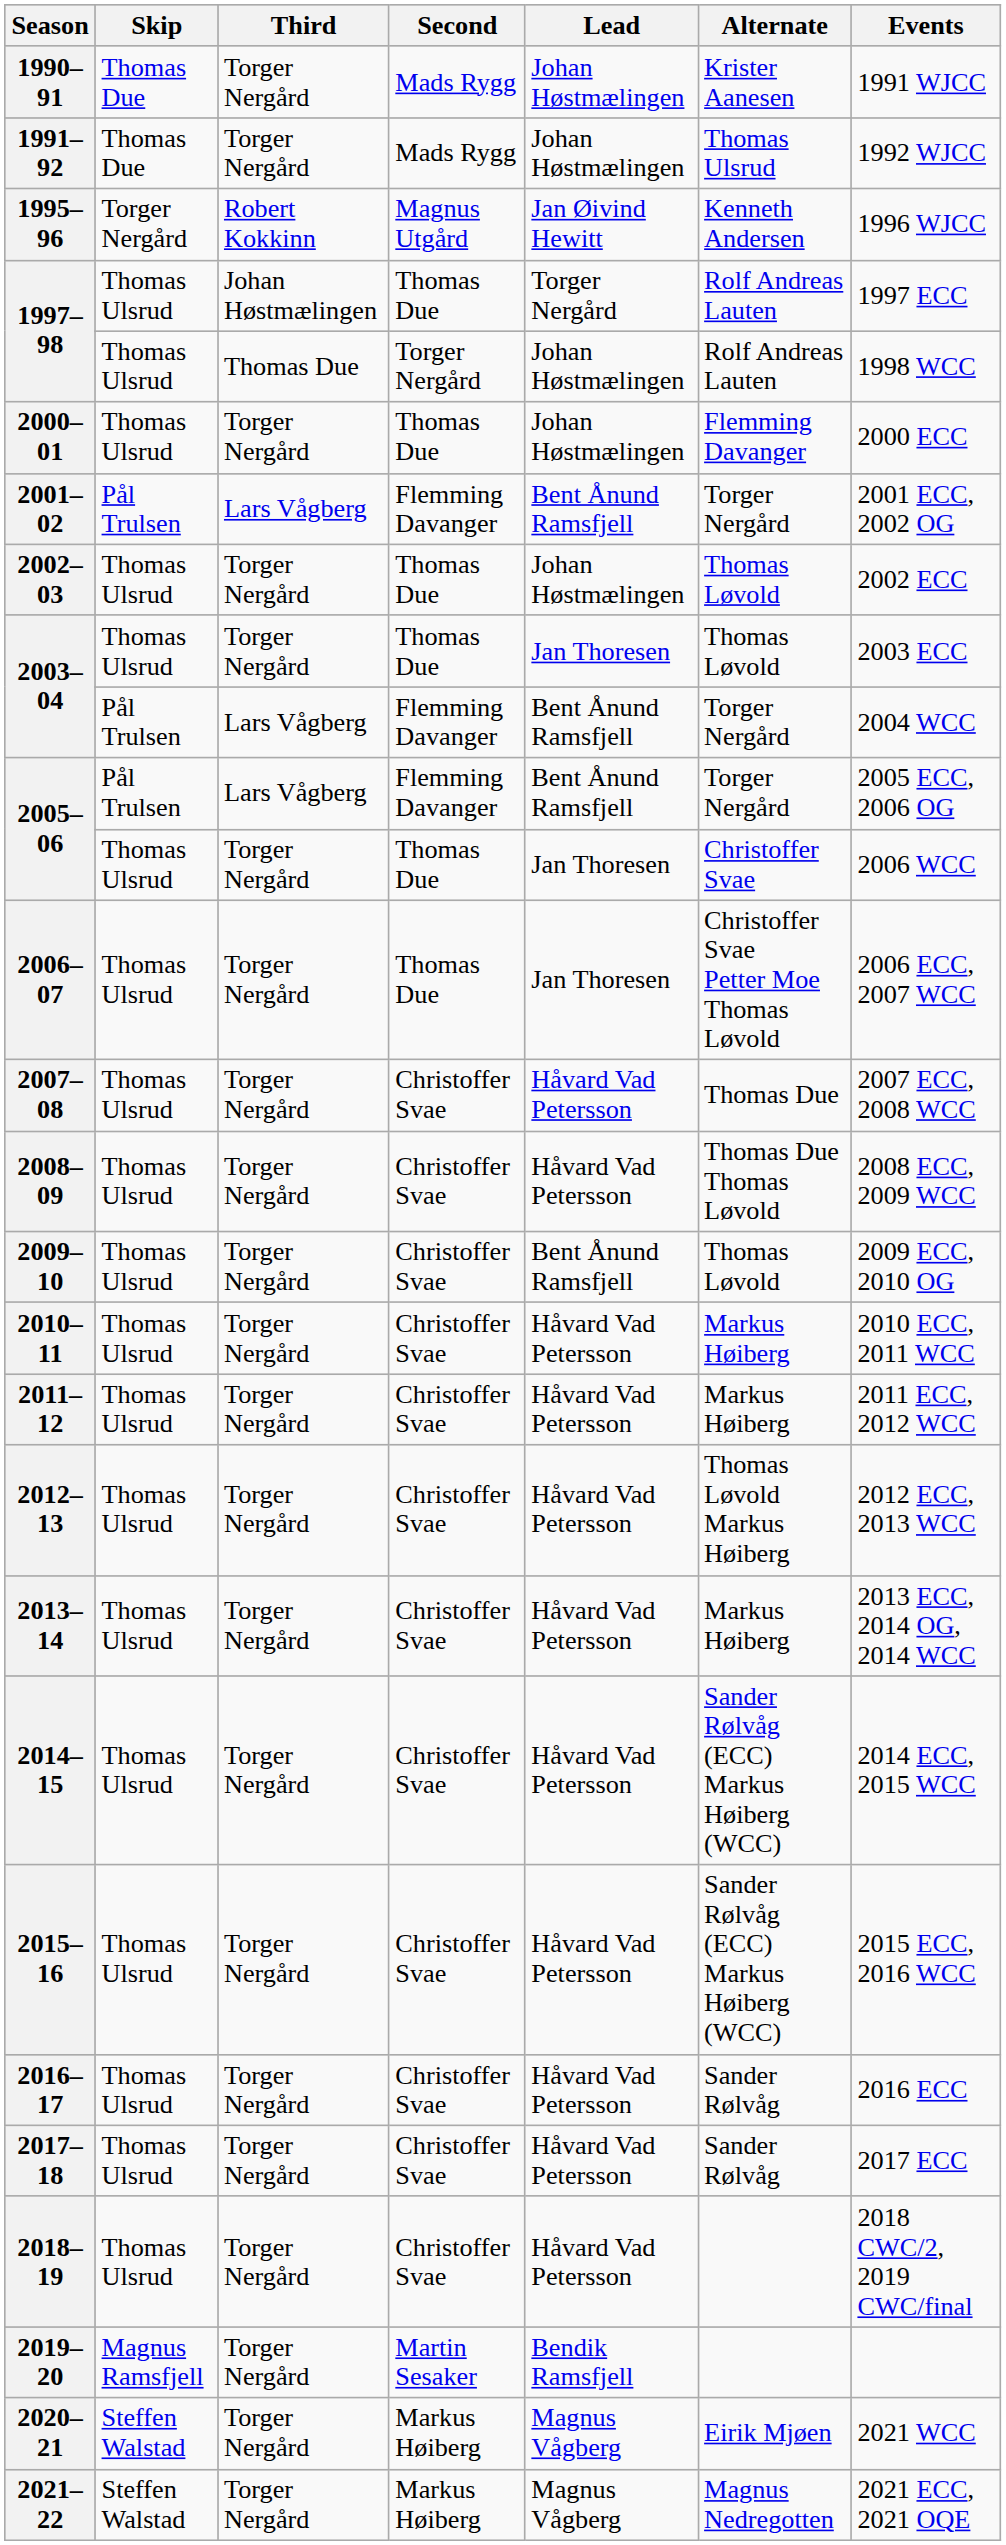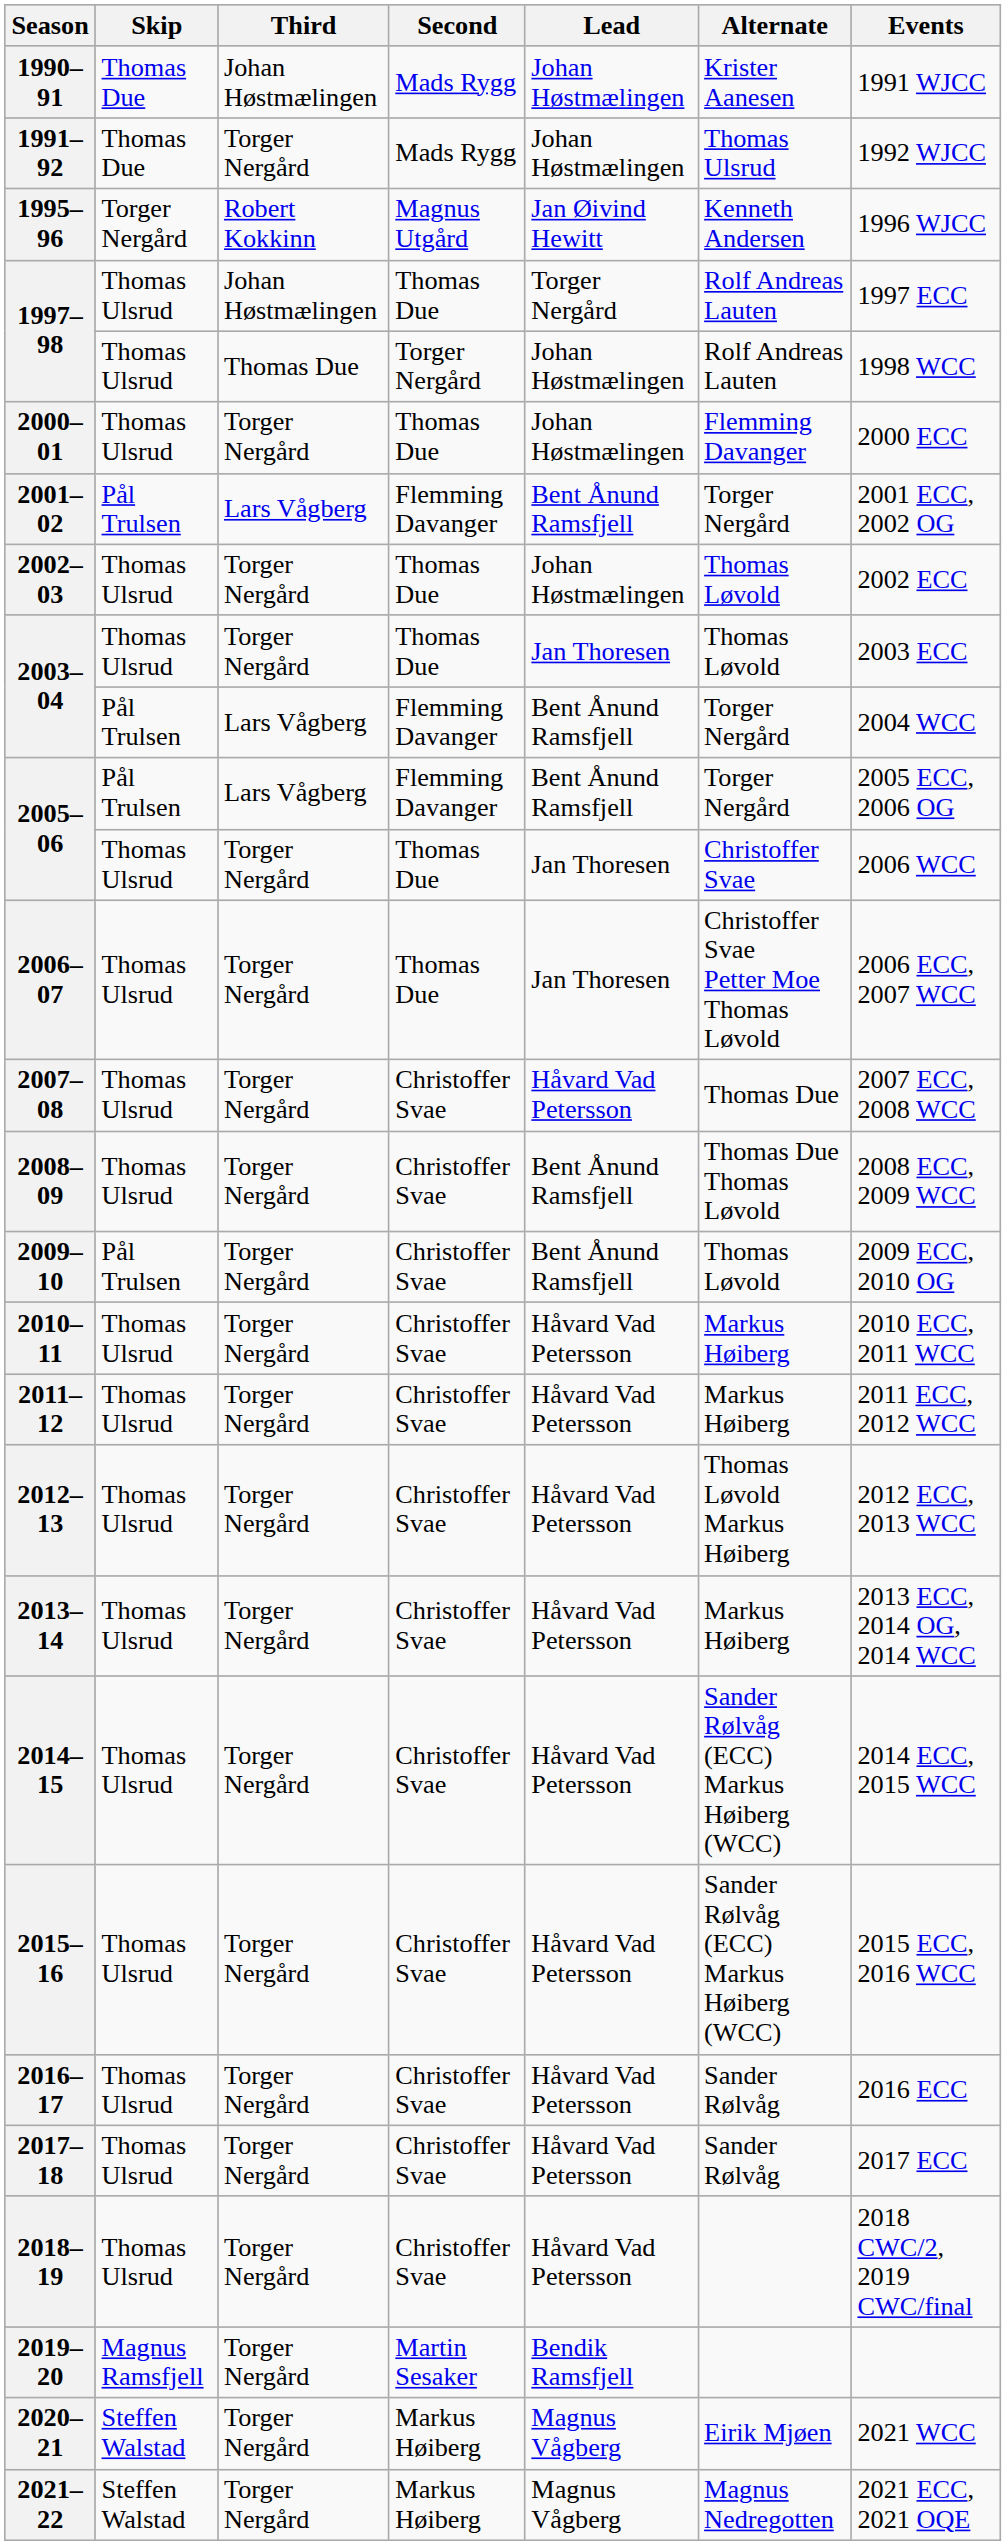 <table class="wikitable">
 <tr>
 <th scope="col">Season</th>
 <th scope="col">Skip</th>
 <th scope="col">Third</th>
 <th scope="col">Second</th>
 <th scope="col">Lead</th>
 <th scope="col">Alternate</th>
 <th scope="col">Events</th>
 </tr>
 <tr>
 <th scope="row">1990–91</th>
 <td><a href='#'>Thomas Due</a></td>
-<td>Torger Nergård</td>
+<td>Johan Høstmælingen</td>
 <td><a href='#'>Mads Rygg</a></td>
 <td><a href='#'>Johan Høstmælingen</a></td>
 <td><a href='#'>Krister Aanesen</a></td>
 <td>1991 <a href='#'>WJCC</a></td>
 </tr>
 <tr>
 <th scope="row">1991–92</th>
 <td>Thomas Due</td>
 <td>Torger Nergård</td>
 <td>Mads Rygg</td>
 <td>Johan Høstmælingen</td>
 <td><a href='#'>Thomas Ulsrud</a></td>
 <td>1992 <a href='#'>WJCC</a></td>
 </tr>
 <tr>
 <th scope="row">1995–96</th>
 <td>Torger Nergård</td>
 <td><a href='#'>Robert Kokkinn</a></td>
 <td><a href='#'>Magnus Utgård</a></td>
 <td><a href='#'>Jan Øivind Hewitt</a></td>
 <td><a href='#'>Kenneth Andersen</a></td>
 <td>1996 <a href='#'>WJCC</a></td>
 </tr>
 <tr>
 <th scope="row" rowspan=2>1997–98</th>
 <td>Thomas Ulsrud</td>
 <td>Johan Høstmælingen</td>
 <td>Thomas Due</td>
 <td>Torger Nergård</td>
 <td><a href='#'>Rolf Andreas Lauten</a></td>
 <td>1997 <a href='#'>ECC</a></td>
 </tr>
 <tr>
 <td>Thomas Ulsrud</td>
 <td>Thomas Due</td>
 <td>Torger Nergård</td>
 <td>Johan Høstmælingen</td>
 <td>Rolf Andreas Lauten</td>
 <td>1998 <a href='#'>WCC</a></td>
 </tr>
 <tr>
 <th scope="row">2000–01</th>
 <td>Thomas Ulsrud</td>
 <td>Torger Nergård</td>
 <td>Thomas Due</td>
 <td>Johan Høstmælingen</td>
 <td><a href='#'>Flemming Davanger</a></td>
 <td>2000 <a href='#'>ECC</a></td>
 </tr>
 <tr>
 <th scope="row">2001–02</th>
 <td><a href='#'>Pål Trulsen</a></td>
 <td><a href='#'>Lars Vågberg</a></td>
 <td>Flemming Davanger</td>
 <td><a href='#'>Bent Ånund Ramsfjell</a></td>
 <td>Torger Nergård</td>
 <td>2001 <a href='#'>ECC</a>, 2002 <a href='#'>OG</a></td>
 </tr>
 <tr>
 <th scope="row">2002–03</th>
 <td>Thomas Ulsrud</td>
 <td>Torger Nergård</td>
 <td>Thomas Due</td>
 <td>Johan Høstmælingen</td>
 <td><a href='#'>Thomas Løvold</a></td>
 <td>2002 <a href='#'>ECC</a></td>
 </tr>
 <tr>
 <th scope="row" rowspan=2>2003–04</th>
 <td>Thomas Ulsrud</td>
 <td>Torger Nergård</td>
 <td>Thomas Due</td>
 <td><a href='#'>Jan Thoresen</a></td>
 <td>Thomas Løvold</td>
 <td>2003 <a href='#'>ECC</a></td>
 </tr>
 <tr>
 <td>Pål Trulsen</td>
 <td>Lars Vågberg</td>
 <td>Flemming Davanger</td>
 <td>Bent Ånund Ramsfjell</td>
 <td>Torger Nergård</td>
 <td>2004 <a href='#'>WCC</a></td>
 </tr>
 <tr>
 <th scope="row" rowspan=2>2005–06</th>
 <td>Pål Trulsen</td>
 <td>Lars Vågberg</td>
 <td>Flemming Davanger</td>
 <td>Bent Ånund Ramsfjell</td>
 <td>Torger Nergård</td>
 <td>2005 <a href='#'>ECC</a>, 2006 <a href='#'>OG</a></td>
 </tr>
 <tr>
 <td>Thomas Ulsrud</td>
 <td>Torger Nergård</td>
 <td>Thomas Due</td>
 <td>Jan Thoresen</td>
 <td><a href='#'>Christoffer Svae</a></td>
 <td>2006 <a href='#'>WCC</a></td>
 </tr>
 <tr>
 <th scope="row">2006–07</th>
 <td>Thomas Ulsrud</td>
 <td>Torger Nergård</td>
 <td>Thomas Due</td>
 <td>Jan Thoresen</td>
 <td>Christoffer Svae<br><a href='#'>Petter Moe</a><br>Thomas Løvold</td>
 <td>2006 <a href='#'>ECC</a>, 2007 <a href='#'>WCC</a></td>
 </tr>
 <tr>
 <th scope="row">2007–08</th>
 <td>Thomas Ulsrud</td>
 <td>Torger Nergård</td>
 <td>Christoffer Svae</td>
 <td><a href='#'>Håvard Vad Petersson</a></td>
 <td>Thomas Due</td>
 <td>2007 <a href='#'>ECC</a>, 2008 <a href='#'>WCC</a></td>
 </tr>
 <tr>
 <th scope="row">2008–09</th>
 <td>Thomas Ulsrud</td>
 <td>Torger Nergård</td>
 <td>Christoffer Svae</td>
-<td>Håvard Vad Petersson</td>
+<td>Bent Ånund Ramsfjell</td>
 <td>Thomas Due<br>Thomas Løvold</td>
 <td>2008 <a href='#'>ECC</a>, 2009 <a href='#'>WCC</a></td>
 </tr>
 <tr>
 <th scope="row">2009–10</th>
-<td>Thomas Ulsrud</td>
+<td>Pål Trulsen</td>
 <td>Torger Nergård</td>
 <td>Christoffer Svae</td>
 <td>Bent Ånund Ramsfjell</td>
 <td>Thomas Løvold</td>
 <td>2009 <a href='#'>ECC</a>, 2010 <a href='#'>OG</a></td>
 </tr>
 <tr>
 <th scope="row">2010–11</th>
 <td>Thomas Ulsrud</td>
 <td>Torger Nergård</td>
 <td>Christoffer Svae</td>
 <td>Håvard Vad Petersson</td>
 <td><a href='#'>Markus Høiberg</a></td>
 <td>2010 <a href='#'>ECC</a>, 2011 <a href='#'>WCC</a></td>
 </tr>
 <tr>
 <th scope="row">2011–12</th>
 <td>Thomas Ulsrud</td>
 <td>Torger Nergård</td>
 <td>Christoffer Svae</td>
 <td>Håvard Vad Petersson</td>
 <td>Markus Høiberg</td>
 <td>2011 <a href='#'>ECC</a>, 2012 <a href='#'>WCC</a></td>
 </tr>
 <tr>
 <th scope="row">2012–13</th>
 <td>Thomas Ulsrud</td>
 <td>Torger Nergård</td>
 <td>Christoffer Svae</td>
 <td>Håvard Vad Petersson</td>
 <td>Thomas Løvold<br>Markus Høiberg</td>
 <td>2012 <a href='#'>ECC</a>, 2013 <a href='#'>WCC</a></td>
 </tr>
 <tr>
 <th scope="row">2013–14</th>
 <td>Thomas Ulsrud</td>
 <td>Torger Nergård</td>
 <td>Christoffer Svae</td>
 <td>Håvard Vad Petersson</td>
 <td>Markus Høiberg</td>
 <td>2013 <a href='#'>ECC</a>, 2014 <a href='#'>OG</a>, 2014 <a href='#'>WCC</a></td>
 </tr>
 <tr>
 <th scope="row">2014–15</th>
 <td>Thomas Ulsrud</td>
 <td>Torger Nergård</td>
 <td>Christoffer Svae</td>
 <td>Håvard Vad Petersson</td>
 <td><a href='#'>Sander Rølvåg</a> (ECC) <br> Markus Høiberg (WCC)</td>
 <td>2014 <a href='#'>ECC</a>, 2015 <a href='#'>WCC</a></td>
 </tr>
 <tr>
 <th scope="row">2015–16</th>
 <td>Thomas Ulsrud</td>
 <td>Torger Nergård</td>
 <td>Christoffer Svae</td>
 <td>Håvard Vad Petersson</td>
 <td>Sander Rølvåg (ECC) <br> Markus Høiberg (WCC)</td>
 <td>2015 <a href='#'>ECC</a>, 2016 <a href='#'>WCC</a></td>
 </tr>
 <tr>
 <th scope="row">2016–17</th>
 <td>Thomas Ulsrud</td>
 <td>Torger Nergård</td>
 <td>Christoffer Svae</td>
 <td>Håvard Vad Petersson</td>
 <td>Sander Rølvåg</td>
 <td>2016 <a href='#'>ECC</a></td>
 </tr>
 <tr>
 <th scope="row">2017–18</th>
 <td>Thomas Ulsrud</td>
 <td>Torger Nergård</td>
 <td>Christoffer Svae</td>
 <td>Håvard Vad Petersson</td>
 <td>Sander Rølvåg</td>
 <td>2017 <a href='#'>ECC</a></td>
 </tr>
 <tr>
 <th scope="row">2018–19</th>
 <td>Thomas Ulsrud</td>
 <td>Torger Nergård</td>
 <td>Christoffer Svae</td>
 <td>Håvard Vad Petersson</td>
 <td></td>
 <td>2018 <a href='#'>CWC/2</a>, 2019 <a href='#'>CWC/final</a></td>
 </tr>
 <tr>
 <th scope="row">2019–20</th>
 <td><a href='#'>Magnus Ramsfjell</a></td>
 <td>Torger Nergård</td>
 <td><a href='#'>Martin Sesaker</a></td>
 <td><a href='#'>Bendik Ramsfjell</a></td>
 <td></td>
 <td></td>
 </tr>
 <tr>
 <th scope="row">2020–21</th>
 <td><a href='#'>Steffen Walstad</a></td>
 <td>Torger Nergård</td>
 <td>Markus Høiberg</td>
 <td><a href='#'>Magnus Vågberg</a></td>
 <td><a href='#'>Eirik Mjøen</a></td>
 <td>2021 <a href='#'>WCC</a></td>
 </tr>
 <tr>
 <th scope="row">2021–22</th>
 <td>Steffen Walstad</td>
 <td>Torger Nergård</td>
 <td>Markus Høiberg</td>
 <td>Magnus Vågberg</td>
 <td><a href='#'>Magnus Nedregotten</a></td>
 <td>2021 <a href='#'>ECC</a>, 2021 <a href='#'>OQE</a></td>
 </tr>
 </table>
